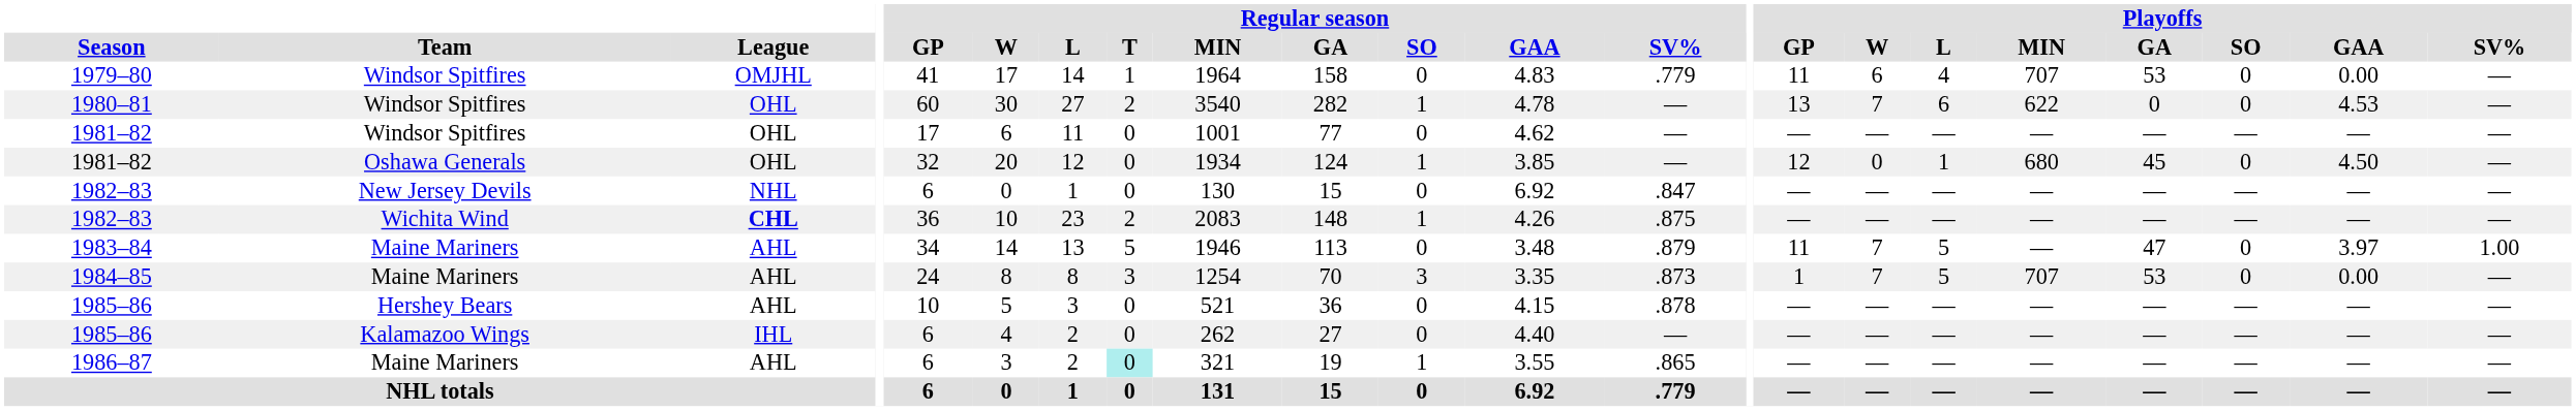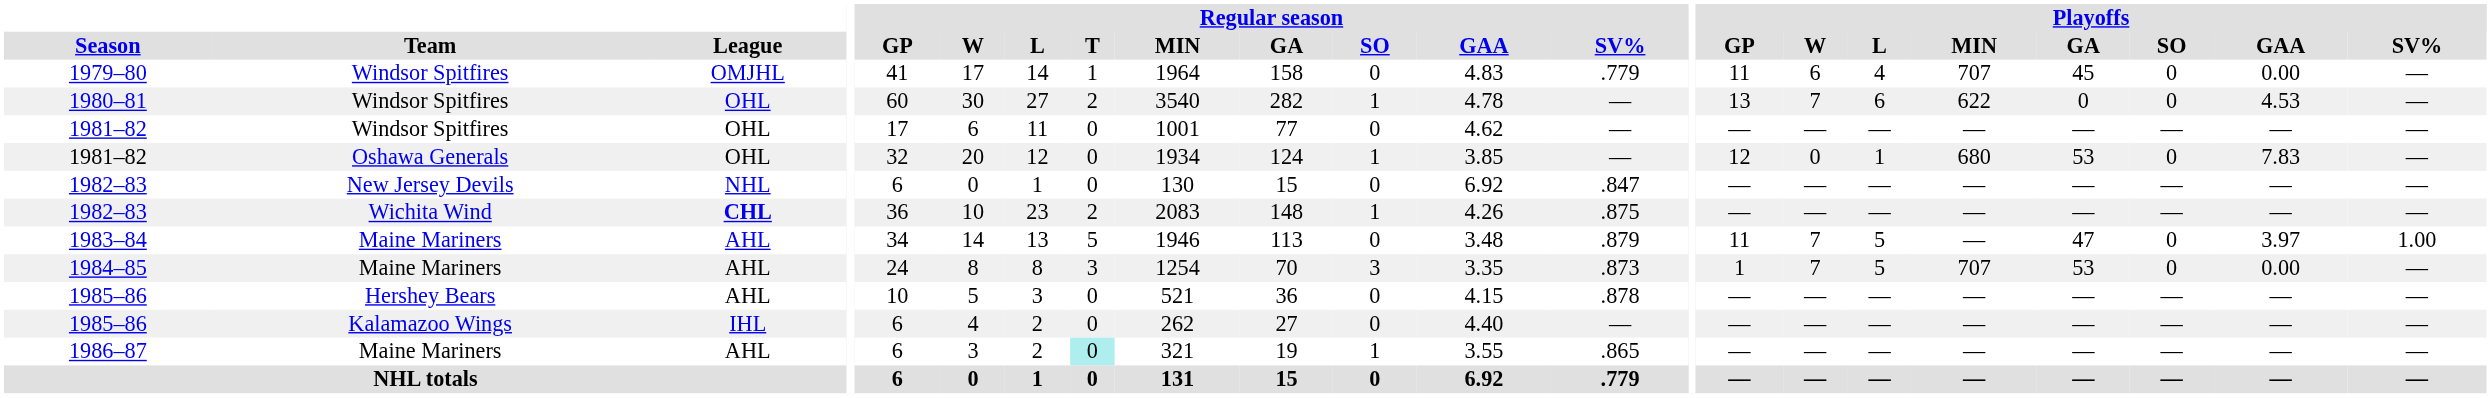 <table border="0" cellpadding="1" cellspacing="0" style="width:90%; text-align:center;">
 <tr bgcolor="#e0e0e0">
 <th colspan="3" bgcolor="#ffffff"></th>
 <th rowspan="99" bgcolor="#ffffff"></th>
 <th colspan="9" bgcolor="#e0e0e0"><a href='#'>Regular season</a></th>
 <th rowspan="99" bgcolor="#ffffff"></th>
 <th colspan="8" bgcolor="#e0e0e0"><a href='#'>Playoffs</a></th>
 </tr>
 <tr bgcolor="#e0e0e0">
 <th><a href='#'>Season</a></th>
 <th>Team</th>
 <th>League</th>
 <th>GP</th>
 <th>W</th>
 <th>L</th>
 <th>T</th>
 <th>MIN</th>
 <th>GA</th>
 <th><a href='#'>SO</a></th>
 <th><a href='#'>GAA</a></th>
 <th><a href='#'>SV%</a></th>
 <th>GP</th>
 <th>W</th>
 <th>L</th>
 <th>MIN</th>
 <th>GA</th>
 <th>SO</th>
 <th>GAA</th>
 <th>SV%</th>
 </tr>
 <tr>
 <td><a href='#'>1979–80</a></td>
 <td><a href='#'>Windsor Spitfires</a></td>
 <td><a href='#'>OMJHL</a></td>
 <td>41</td>
 <td>17</td>
 <td>14</td>
 <td>1</td>
 <td>1964</td>
 <td>158</td>
 <td>0</td>
 <td>4.83</td>
 <td>.779</td>
 <td>11</td>
 <td>6</td>
 <td>4</td>
 <td>707</td>
-<td>53</td>
+<td>45</td>
 <td>0</td>
 <td>0.00</td>
 <td>—</td>
 </tr>
 <tr bgcolor="#f0f0f0">
 <td><a href='#'>1980–81</a></td>
 <td>Windsor Spitfires</td>
 <td><a href='#'>OHL</a></td>
 <td>60</td>
 <td>30</td>
 <td>27</td>
 <td>2</td>
 <td>3540</td>
 <td>282</td>
 <td>1</td>
 <td>4.78</td>
 <td>—</td>
 <td>13</td>
 <td>7</td>
 <td>6</td>
 <td>622</td>
 <td>0</td>
 <td>0</td>
 <td>4.53</td>
 <td>—</td>
 </tr>
 <tr>
 <td><a href='#'>1981–82</a></td>
 <td>Windsor Spitfires</td>
 <td>OHL</td>
 <td>17</td>
 <td>6</td>
 <td>11</td>
 <td>0</td>
 <td>1001</td>
 <td>77</td>
 <td>0</td>
 <td>4.62</td>
 <td>—</td>
 <td>—</td>
 <td>—</td>
 <td>—</td>
 <td>—</td>
 <td>—</td>
 <td>—</td>
 <td>—</td>
 <td>—</td>
 </tr>
 <tr bgcolor="#f0f0f0">
 <td>1981–82</td>
 <td><a href='#'>Oshawa Generals</a></td>
 <td>OHL</td>
 <td>32</td>
 <td>20</td>
 <td>12</td>
 <td>0</td>
 <td>1934</td>
 <td>124</td>
 <td>1</td>
 <td>3.85</td>
 <td>—</td>
 <td>12</td>
 <td>0</td>
 <td>1</td>
 <td>680</td>
-<td>45</td>
+<td>53</td>
 <td>0</td>
-<td>4.50</td>
+<td>7.83</td>
 <td>—</td>
 </tr>
 <tr>
 <td><a href='#'>1982–83</a></td>
 <td><a href='#'>New Jersey Devils</a></td>
 <td><a href='#'>NHL</a></td>
 <td>6</td>
 <td>0</td>
 <td>1</td>
 <td>0</td>
 <td>130</td>
 <td>15</td>
 <td>0</td>
 <td>6.92</td>
 <td>.847</td>
 <td>—</td>
 <td>—</td>
 <td>—</td>
 <td>—</td>
 <td>—</td>
 <td>—</td>
 <td>—</td>
 <td>—</td>
 </tr>
 <tr bgcolor="#f0f0f0">
 <td><a href='#'>1982–83</a></td>
 <td><a href='#'>Wichita Wind</a></td>
 <td><strong><a href='#'>CHL</a></strong></td>
 <td>36</td>
 <td>10</td>
 <td>23</td>
 <td>2</td>
 <td>2083</td>
 <td>148</td>
 <td>1</td>
 <td>4.26</td>
 <td>.875</td>
 <td>—</td>
 <td>—</td>
 <td>—</td>
 <td>—</td>
 <td>—</td>
 <td>—</td>
 <td>—</td>
 <td>—</td>
 </tr>
 <tr>
 <td><a href='#'>1983–84</a></td>
 <td><a href='#'>Maine Mariners</a></td>
 <td><a href='#'>AHL</a></td>
 <td>34</td>
 <td>14</td>
 <td>13</td>
 <td>5</td>
 <td>1946</td>
 <td>113</td>
 <td>0</td>
 <td>3.48</td>
 <td>.879</td>
 <td>11</td>
 <td>7</td>
 <td>5</td>
 <td>—</td>
 <td>47</td>
 <td>0</td>
 <td>3.97</td>
 <td>1.00</td>
 </tr>
 <tr bgcolor="#f0f0f0">
 <td><a href='#'>1984–85</a></td>
 <td>Maine Mariners</td>
 <td>AHL</td>
 <td>24</td>
 <td>8</td>
 <td>8</td>
 <td>3</td>
 <td>1254</td>
 <td>70</td>
 <td>3</td>
 <td>3.35</td>
 <td>.873</td>
 <td>1</td>
 <td>7</td>
 <td>5</td>
 <td>707</td>
 <td>53</td>
 <td>0</td>
 <td>0.00</td>
 <td>—</td>
 </tr>
 <tr>
 <td><a href='#'>1985–86</a></td>
 <td><a href='#'>Hershey Bears</a></td>
 <td>AHL</td>
 <td>10</td>
 <td>5</td>
 <td>3</td>
 <td>0</td>
 <td>521</td>
 <td>36</td>
 <td>0</td>
 <td>4.15</td>
 <td>.878</td>
 <td>—</td>
 <td>—</td>
 <td>—</td>
 <td>—</td>
 <td>—</td>
 <td>—</td>
 <td>—</td>
 <td>—</td>
 </tr>
 <tr bgcolor="#f0f0f0">
 <td><a href='#'>1985–86</a></td>
 <td><a href='#'>Kalamazoo Wings</a></td>
 <td><a href='#'>IHL</a></td>
 <td>6</td>
 <td>4</td>
 <td>2</td>
 <td>0</td>
 <td>262</td>
 <td>27</td>
 <td>0</td>
 <td>4.40</td>
 <td>—</td>
 <td>—</td>
 <td>—</td>
 <td>—</td>
 <td>—</td>
 <td>—</td>
 <td>—</td>
 <td>—</td>
 <td>—</td>
 </tr>
 <tr>
 <td><a href='#'>1986–87</a></td>
 <td>Maine Mariners</td>
 <td>AHL</td>
 <td>6</td>
 <td>3</td>
 <td>2</td>
 <td style="background: paleturquoise;">0</td>
 <td>321</td>
 <td>19</td>
 <td>1</td>
 <td>3.55</td>
 <td>.865</td>
 <td>—</td>
 <td>—</td>
 <td>—</td>
 <td>—</td>
 <td>—</td>
 <td>—</td>
 <td>—</td>
 <td>—</td>
 </tr>
 <tr bgcolor="#e0e0e0">
 <th colspan=3>NHL totals</th>
 <th>6</th>
 <th>0</th>
 <th>1</th>
 <th>0</th>
 <th>131</th>
 <th>15</th>
 <th>0</th>
 <th>6.92</th>
 <th>.779</th>
 <th>—</th>
 <th>—</th>
 <th>—</th>
 <th>—</th>
 <th>—</th>
 <th>—</th>
 <th>—</th>
 <th>—</th>
 </tr>
 </table>
